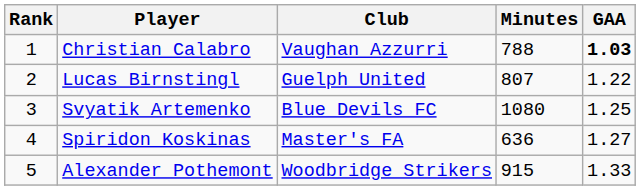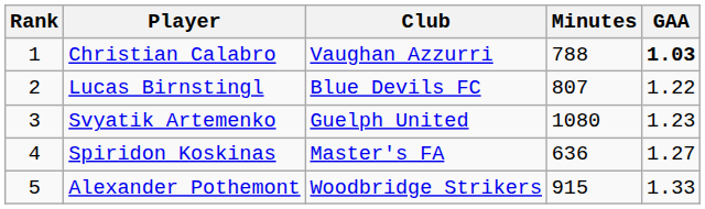 <table class="wikitable">
 <tr>
 <th>Rank</th>
 <th>Player</th>
 <th>Club</th>
 <th>Minutes</th>
 <th>GAA</th>
 </tr>
 <tr>
 <td style="text-align:center">1</td>
 <td><a href='#'>Christian Calabro</a></td>
 <td><a href='#'>Vaughan Azzurri</a></td>
 <td>788</td>
 <td style="text-align:center"><strong>1.03</strong></td>
 </tr>
 <tr>
 <td style="text-align:center">2</td>
 <td><a href='#'>Lucas Birnstingl</a></td>
-<td><a href='#'>Guelph United</a></td>
+<td><a href='#'>Blue Devils FC</a></td>
 <td>807</td>
 <td style="text-align:center">1.22</td>
 </tr>
 <tr>
 <td style="text-align:center">3</td>
 <td><a href='#'>Svyatik Artemenko</a></td>
-<td><a href='#'>Blue Devils FC</a></td>
+<td><a href='#'>Guelph United</a></td>
 <td>1080</td>
-<td style="text-align:center">1.25</td>
+<td style="text-align:center">1.23</td>
 </tr>
 <tr>
 <td style="text-align:center">4</td>
 <td><a href='#'>Spiridon Koskinas</a></td>
 <td><a href='#'>Master's FA</a></td>
 <td>636</td>
 <td style="text-align:center">1.27</td>
 </tr>
 <tr>
 <td style="text-align:center">5</td>
 <td><a href='#'>Alexander Pothemont</a></td>
 <td><a href='#'>Woodbridge Strikers</a></td>
 <td>915</td>
 <td style="text-align:center">1.33</td>
 </tr>
 </table>
